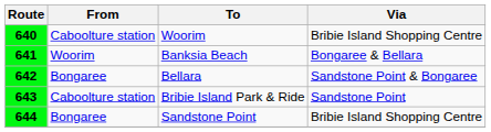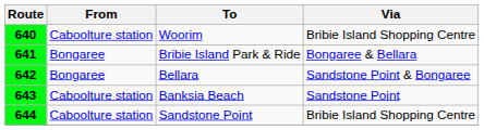 <table class="wikitable sortable" border="1">
 <tr>
 <th scope="col" align="center"><strong>Route</strong></th>
 <th scope="col"><strong>From</strong></th>
 <th scope="col"><strong>To</strong></th>
 <th scope="col"><strong>Via</strong></th>
 </tr>
 <tr>
 <th align="center" style="font-style:bold; font-size:100%; background:#00f712;"><span>640</span></th>
 <td><a href='#'>Caboolture station</a></td>
 <td><a href='#'>Woorim</a></td>
 <td>Bribie Island Shopping Centre</td>
 </tr>
 <tr>
 <th align="center" style="font-style:bold; font-size:100%; background:#00f712;"><span>641</span></th>
-<td><a href='#'>Woorim</a></td>
-<td><a href='#'>Banksia Beach</a></td>
+<td><a href='#'>Bongaree</a></td>
+<td><a href='#'>Bribie Island</a> Park & Ride</td>
 <td><a href='#'>Bongaree</a> & <a href='#'>Bellara</a></td>
 </tr>
 <tr>
 <th align="center" style="font-style:bold; font-size:100%; background:#00f712;"><span>642</span></th>
 <td><a href='#'>Bongaree</a></td>
 <td><a href='#'>Bellara</a></td>
 <td><a href='#'>Sandstone Point</a> & <a href='#'>Bongaree</a></td>
 </tr>
 <tr>
 <th align="center" style="font-style:bold; font-size:100%; background:#00f712;"><span>643</span></th>
 <td><a href='#'>Caboolture station</a></td>
-<td><a href='#'>Bribie Island</a> Park & Ride</td>
+<td><a href='#'>Banksia Beach</a></td>
 <td><a href='#'>Sandstone Point</a></td>
 </tr>
 <tr>
 <th align="center" style="font-style:bold; font-size:100%; background:#00f712;"><span>644</span></th>
-<td><a href='#'>Bongaree</a></td>
+<td><a href='#'>Caboolture station</a></td>
 <td><a href='#'>Sandstone Point</a></td>
 <td>Bribie Island Shopping Centre</td>
 </tr>
 <tr>
 </tr>
 </table>
